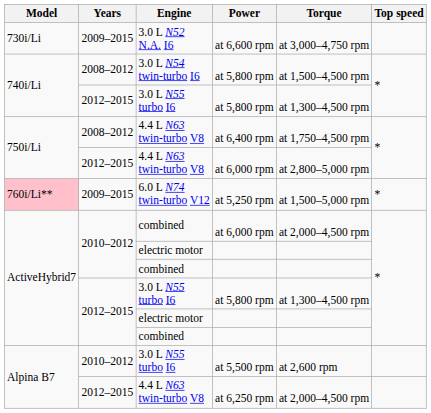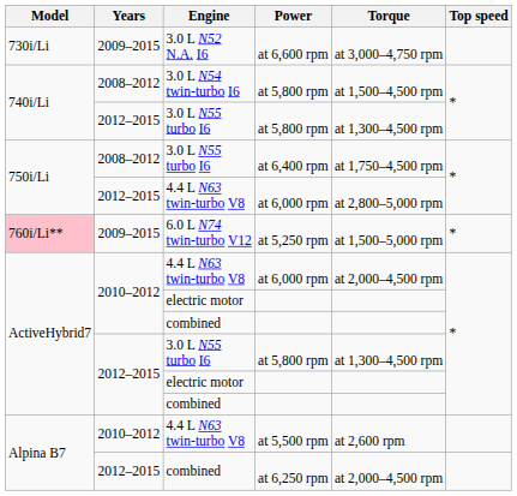 <table class="wikitable sortable">
 <tr>
 <th>Model</th>
 <th>Years</th>
 <th>Engine</th>
 <th>Power</th>
 <th>Torque</th>
 <th>Top speed</th>
 </tr>
 <tr>
 <td>730i/Li</td>
 <td>2009–2015</td>
 <td>3.0 L <em><a href='#'>N52</a></em> <br> <a href='#'>N.A.</a> <a href='#'>I6</a></td>
 <td> <br> at 6,600 rpm</td>
 <td> <br> at 3,000–4,750 rpm</td>
 <td></td>
 </tr>
 <tr>
 <td rowspan=2>740i/Li</td>
 <td>2008–2012</td>
 <td>3.0 L <em><a href='#'>N54</a></em> <br> <a href='#'>twin-turbo</a> <a href='#'>I6</a></td>
 <td> <br> at 5,800 rpm</td>
 <td> <br> at 1,500–4,500 rpm</td>
 <td rowspan="2">*</td>
 </tr>
 <tr>
 <td>2012–2015</td>
 <td>3.0 L <em><a href='#'>N55</a></em> <br> <a href='#'>turbo</a> <a href='#'>I6</a></td>
 <td> <br> at 5,800 rpm</td>
 <td> <br> at 1,300–4,500 rpm</td>
 </tr>
 <tr>
 <td rowspan=2>750i/Li</td>
 <td>2008–2012</td>
-<td>4.4 L <em><a href='#'>N63</a></em> <br> <a href='#'>twin-turbo</a> <a href='#'>V8</a></td>
+<td>3.0 L <em><a href='#'>N55</a></em> <br> <a href='#'>turbo</a> <a href='#'>I6</a></td>
 <td> <br> at 6,400 rpm</td>
 <td> <br> at 1,750–4,500 rpm</td>
 <td rowspan="2">*</td>
 </tr>
 <tr>
 <td>2012–2015</td>
 <td>4.4 L <em><a href='#'>N63</a></em> <br> <a href='#'>twin-turbo</a> <a href='#'>V8</a></td>
 <td> <br> at 6,000 rpm</td>
 <td> <br> at 2,800–5,000 rpm</td>
 </tr>
 <tr>
 <td style="background: pink;">760i/Li**</td>
 <td>2009–2015</td>
 <td>6.0 L <em><a href='#'>N74</a></em> <br> <a href='#'>twin-turbo</a> <a href='#'>V12</a></td>
 <td> <br> at 5,250 rpm</td>
 <td> <br> at 1,500–5,000 rpm</td>
 <td>*</td>
 </tr>
 <tr>
 <td rowspan=6>ActiveHybrid7</td>
 <td rowspan=3>2010–2012</td>
-<td>combined</td>
+<td>4.4 L <em><a href='#'>N63</a></em> <br> <a href='#'>twin-turbo</a> <a href='#'>V8</a></td>
 <td> <br> at 6,000 rpm</td>
 <td> <br> at 2,000–4,500 rpm</td>
 <td rowspan="6">*</td>
 </tr>
 <tr>
 <td>electric motor</td>
 <td></td>
 <td></td>
 </tr>
 <tr>
 <td>combined</td>
 <td></td>
 <td></td>
 </tr>
 <tr>
 <td rowspan=3>2012–2015</td>
 <td>3.0 L <em><a href='#'>N55</a></em> <br> <a href='#'>turbo</a> <a href='#'>I6</a></td>
 <td> <br> at 5,800 rpm</td>
 <td> <br> at 1,300–4,500 rpm</td>
 </tr>
 <tr>
 <td>electric motor</td>
 <td></td>
 <td></td>
 </tr>
 <tr>
 <td>combined</td>
 <td></td>
 <td></td>
 </tr>
 <tr>
 <td rowspan=2>Alpina B7</td>
 <td>2010–2012</td>
-<td>3.0 L <em><a href='#'>N55</a></em> <br> <a href='#'>turbo</a> <a href='#'>I6</a></td>
+<td>4.4 L <em><a href='#'>N63</a></em> <br> <a href='#'>twin-turbo</a> <a href='#'>V8</a></td>
 <td> <br> at 5,500 rpm</td>
 <td> <br> at 2,600 rpm</td>
 <td></td>
 </tr>
 <tr>
 <td>2012–2015</td>
-<td>4.4 L <em><a href='#'>N63</a></em> <br> <a href='#'>twin-turbo</a> <a href='#'>V8</a></td>
+<td>combined</td>
 <td> <br> at 6,250 rpm</td>
 <td> <br> at 2,000–4,500 rpm</td>
 <td></td>
 </tr>
 </table>
